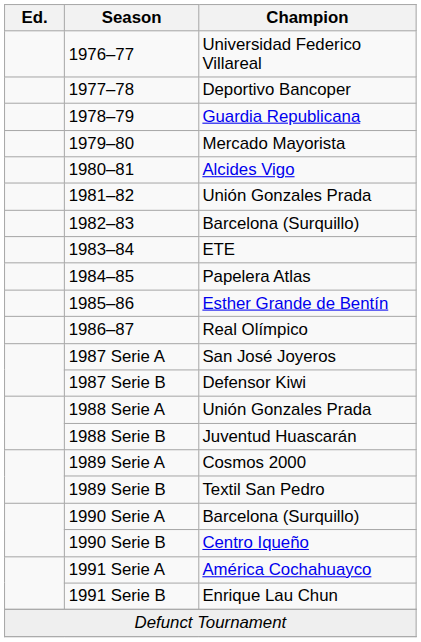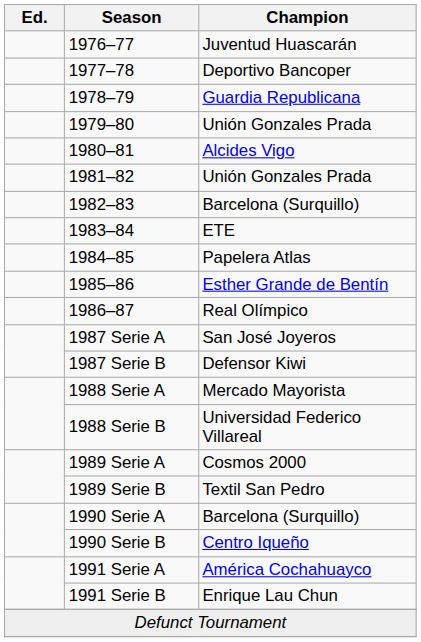 <table class="wikitable sortable">
 <tr>
 <th width=px>Ed.</th>
 <th width=120px>Season</th>
 <th width=200px>Champion</th>
 </tr>
 <tr>
 <td></td>
 <td>1976–77</td>
-<td>Universidad Federico Villareal</td>
+<td>Juventud Huascarán</td>
 </tr>
 <tr>
 <td></td>
 <td>1977–78</td>
 <td>Deportivo Bancoper</td>
 </tr>
 <tr>
 <td></td>
 <td>1978–79</td>
 <td><a href='#'>Guardia Republicana</a></td>
 </tr>
 <tr>
 <td></td>
 <td>1979–80</td>
-<td>Mercado Mayorista</td>
+<td>Unión Gonzales Prada</td>
 </tr>
 <tr>
 <td></td>
 <td>1980–81</td>
 <td><a href='#'>Alcides Vigo</a></td>
 </tr>
 <tr>
 <td></td>
 <td>1981–82</td>
 <td>Unión Gonzales Prada</td>
 </tr>
 <tr>
 <td></td>
 <td>1982–83</td>
 <td>Barcelona (Surquillo)</td>
 </tr>
 <tr>
 <td></td>
 <td>1983–84</td>
 <td>ETE</td>
 </tr>
 <tr>
 <td></td>
 <td>1984–85</td>
 <td>Papelera Atlas</td>
 </tr>
 <tr>
 <td></td>
 <td>1985–86</td>
 <td><a href='#'>Esther Grande de Bentín</a></td>
 </tr>
 <tr>
 <td></td>
 <td>1986–87</td>
 <td>Real Olímpico</td>
 </tr>
 <tr>
 <td rowspan=2 width=50></td>
 <td width=50>1987 Serie A</td>
 <td>San José Joyeros</td>
 </tr>
 <tr>
 <td>1987 Serie B</td>
 <td>Defensor Kiwi</td>
 </tr>
 <tr>
 <td rowspan=2 width=50></td>
 <td width=50>1988 Serie A</td>
-<td>Unión Gonzales Prada</td>
+<td>Mercado Mayorista</td>
 </tr>
 <tr>
 <td>1988 Serie B</td>
-<td>Juventud Huascarán</td>
+<td>Universidad Federico Villareal</td>
 </tr>
 <tr>
 <td rowspan=2 width=50></td>
 <td width=50>1989 Serie A</td>
 <td>Cosmos 2000</td>
 </tr>
 <tr>
 <td>1989 Serie B</td>
 <td>Textil San Pedro</td>
 </tr>
 <tr>
 <td rowspan=2 width=50></td>
 <td width=50>1990 Serie A</td>
 <td>Barcelona (Surquillo)</td>
 </tr>
 <tr>
 <td>1990 Serie B</td>
 <td><a href='#'>Centro Iqueño</a></td>
 </tr>
 <tr>
 <td rowspan=2 width=50></td>
 <td width=50>1991 Serie A</td>
 <td><a href='#'>América Cochahuayco</a></td>
 </tr>
 <tr>
 <td>1991 Serie B</td>
 <td>Enrique Lau Chun</td>
 </tr>
 <tr>
 </tr>
 <tr bgcolor=#efefef>
 <td colspan="3" style="text-align:center;"><em>Defunct Tournament</em></td>
 </tr>
 <tr>
 </tr>
 </table>
